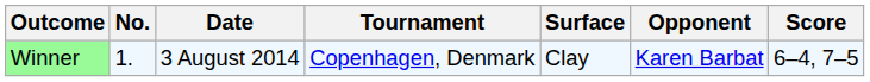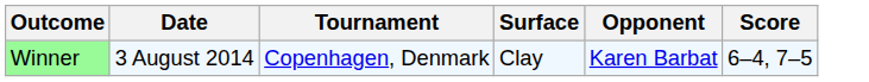 <table class="sortable wikitable" style=font-size:97%>
 <tr>
 <th>Outcome</th>
-<th>No.</th>
 <th>Date</th>
 <th>Tournament</th>
 <th>Surface</th>
 <th>Opponent</th>
 <th>Score</th>
 </tr>
 <tr style="background:#f0f8ff;">
 <td bgcolor="98FB98">Winner</td>
-<td>1.</td>
 <td>3 August 2014</td>
 <td><a href='#'>Copenhagen</a>, Denmark</td>
 <td>Clay</td>
 <td> <a href='#'>Karen Barbat</a></td>
 <td>6–4, 7–5</td>
 </tr>
 </table>
